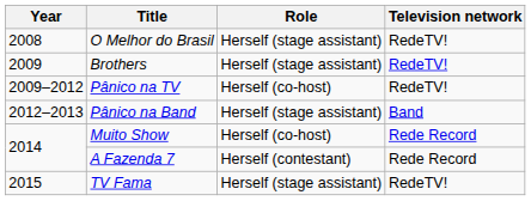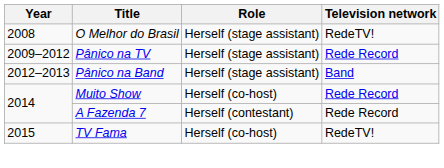 <table class="wikitable sortable">
 <tr>
 <th>Year</th>
 <th>Title</th>
 <th>Role</th>
 <th>Television network</th>
 </tr>
 <tr>
 <td>2008</td>
 <td><em>O Melhor do Brasil</em></td>
 <td>Herself (stage assistant)</td>
 <td>RedeTV!</td>
 </tr>
 <tr>
-<td>2009</td>
-<td><em>Brothers</em></td>
-<td>Herself (stage assistant)</td>
-<td><a href='#'>RedeTV!</a></td>
-</tr>
-<tr>
 <td>2009–2012</td>
 <td><em><a href='#'>Pânico na TV</a></em></td>
-<td>Herself (co-host)</td>
-<td>RedeTV!</td>
+<td>Herself (stage assistant)</td>
+<td><a href='#'>Rede Record</a></td>
 </tr>
 <tr>
 <td>2012–2013</td>
 <td><em><a href='#'>Pânico na Band</a></em></td>
 <td>Herself (stage assistant)</td>
 <td><a href='#'>Band</a></td>
 </tr>
 <tr>
 <td rowspan=2>2014</td>
 <td><em><a href='#'>Muito Show</a></em></td>
 <td>Herself (co-host)</td>
 <td><a href='#'>Rede Record</a></td>
 </tr>
 <tr>
 <td><em><a href='#'>A Fazenda 7</a></em></td>
 <td>Herself (contestant)</td>
 <td>Rede Record</td>
 </tr>
 <tr>
 <td>2015</td>
 <td><em><a href='#'>TV Fama</a></em></td>
-<td>Herself (stage assistant)</td>
+<td>Herself (co-host)</td>
 <td>RedeTV!</td>
 </tr>
 </table>
